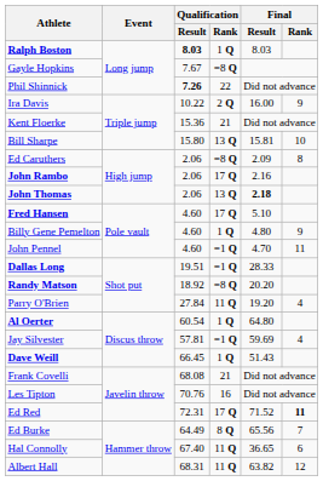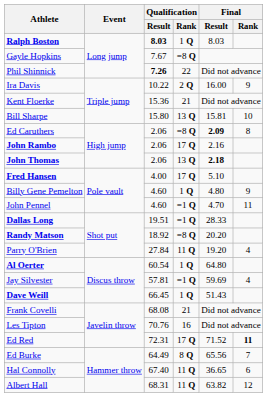 <table class=wikitable style=font-size:90%;text-align:center>
 <tr>
 <th rowspan=2>Athlete</th>
 <th rowspan=2>Event</th>
 <th colspan=2>Qualification</th>
 <th colspan=2>Final</th>
 </tr>
 <tr style=font-size:95%>
 <th>Result</th>
 <th>Rank</th>
 <th>Result</th>
 <th>Rank</th>
 </tr>
 <tr>
 <td align=left><strong><a href='#'>Ralph Boston</a></strong></td>
 <td align=left rowspan=3><a href='#'>Long jump</a></td>
 <td><strong>8.03</strong></td>
 <td>1 <strong>Q</strong></td>
 <td>8.03</td>
 <td></td>
 </tr>
 <tr>
 <td align=left><a href='#'>Gayle Hopkins</a></td>
 <td>7.67</td>
 <td>=8 <strong>Q</strong></td>
 <td colspan=2></td>
 </tr>
 <tr>
 <td align=left><a href='#'>Phil Shinnick</a></td>
 <td><strong>7.26</strong></td>
 <td>22</td>
 <td colspan=2>Did not advance</td>
 </tr>
 <tr>
 <td align=left><a href='#'>Ira Davis</a></td>
 <td align=left rowspan=3><a href='#'>Triple jump</a></td>
 <td>10.22</td>
 <td>2 <strong>Q</strong></td>
 <td>16.00</td>
 <td>9</td>
 </tr>
 <tr>
 <td align=left><a href='#'>Kent Floerke</a></td>
 <td>15.36</td>
 <td>21</td>
 <td colspan=2>Did not advance</td>
 </tr>
 <tr>
 <td align=left><a href='#'>Bill Sharpe</a></td>
 <td>15.80</td>
 <td>13 <strong>Q</strong></td>
 <td>15.81</td>
 <td>10</td>
 </tr>
 <tr>
 <td align=left><a href='#'>Ed Caruthers</a></td>
 <td align=left rowspan=3><a href='#'>High jump</a></td>
 <td>2.06</td>
 <td>=8 <strong>Q</strong></td>
-<td>2.09</td>
+<td><strong>2.09</strong></td>
 <td>8</td>
 </tr>
 <tr>
 <td align=left><strong><a href='#'>John Rambo</a></strong></td>
 <td>2.06</td>
 <td>17 <strong>Q</strong></td>
 <td>2.16</td>
 <td></td>
 </tr>
 <tr>
 <td align=left><strong><a href='#'>John Thomas</a></strong></td>
 <td>2.06</td>
 <td>13 <strong>Q</strong></td>
 <td><strong>2.18 </strong></td>
 <td></td>
 </tr>
 <tr>
 <td align=left><strong><a href='#'>Fred Hansen</a></strong></td>
 <td align=left rowspan=3><a href='#'>Pole vault</a></td>
-<td>4.60</td>
+<td>4.00</td>
 <td>17 <strong>Q</strong></td>
 <td>5.10 </td>
 <td></td>
 </tr>
 <tr>
 <td align=left><a href='#'>Billy Gene Pemelton</a></td>
 <td>4.60</td>
 <td>1 <strong>Q</strong></td>
 <td>4.80</td>
 <td>9</td>
 </tr>
 <tr>
 <td align=left><a href='#'>John Pennel</a></td>
 <td>4.60</td>
 <td>=1 <strong>Q</strong></td>
 <td>4.70</td>
 <td>11</td>
 </tr>
 <tr>
 <td align=left><strong><a href='#'>Dallas Long</a></strong></td>
 <td align=left rowspan=3><a href='#'>Shot put</a></td>
 <td>19.51</td>
 <td>=1 <strong>Q</strong></td>
 <td>28.33 </td>
 <td></td>
 </tr>
 <tr>
 <td align=left><strong><a href='#'>Randy Matson</a></strong></td>
 <td>18.92</td>
 <td>=8 <strong>Q</strong></td>
 <td>20.20</td>
 <td></td>
 </tr>
 <tr>
 <td align=left><a href='#'>Parry O'Brien</a></td>
 <td>27.84</td>
 <td>11 <strong>Q</strong></td>
 <td>19.20</td>
 <td>4</td>
 </tr>
 <tr>
 <td align=left><strong><a href='#'>Al Oerter</a></strong></td>
 <td align=left rowspan=3><a href='#'>Discus throw</a></td>
 <td>60.54 </td>
 <td>1 <strong>Q</strong></td>
 <td>64.80 </td>
 <td></td>
 </tr>
 <tr>
 <td align=left><a href='#'>Jay Silvester</a></td>
 <td>57.81</td>
 <td>=1 <strong>Q</strong></td>
 <td>59.69</td>
 <td>4</td>
 </tr>
 <tr>
 <td align=left><strong><a href='#'>Dave Weill</a></strong></td>
 <td>66.45</td>
 <td>1 <strong>Q</strong></td>
 <td>51.43</td>
 <td></td>
 </tr>
 <tr>
 <td align=left><a href='#'>Frank Covelli</a></td>
 <td align=left rowspan=3><a href='#'>Javelin throw</a></td>
 <td>68.08</td>
 <td>21</td>
 <td colspan=2>Did not advance</td>
 </tr>
 <tr>
 <td align=left><a href='#'>Les Tipton</a></td>
 <td>70.76</td>
 <td>16</td>
 <td colspan=2>Did not advance</td>
 </tr>
 <tr>
 <td align=left><a href='#'>Ed Red</a></td>
 <td>72.31</td>
 <td>17 <strong>Q</strong></td>
 <td>71.52</td>
 <td><strong>11</strong></td>
 </tr>
 <tr>
 <td align=left><a href='#'>Ed Burke</a></td>
 <td align=left rowspan=3><a href='#'>Hammer throw</a></td>
 <td>64.49</td>
 <td>8 <strong>Q</strong></td>
 <td>65.56</td>
 <td>7</td>
 </tr>
 <tr>
 <td align=left><a href='#'>Hal Connolly</a></td>
 <td>67.40 </td>
 <td>11 <strong>Q</strong></td>
 <td>36.65</td>
 <td>6</td>
 </tr>
 <tr>
 <td align=left><a href='#'>Albert Hall</a></td>
 <td>68.31</td>
 <td>11 <strong>Q</strong></td>
 <td>63.82</td>
 <td>12</td>
 </tr>
 </table>
